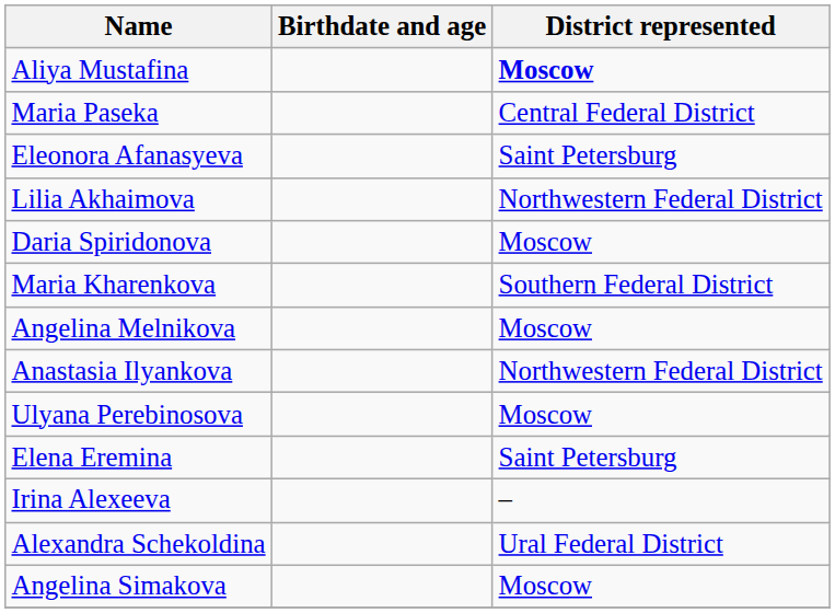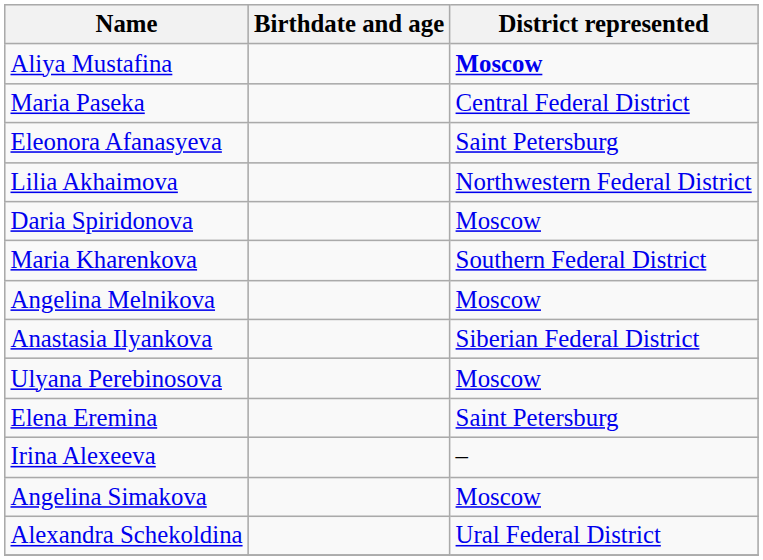 <table class="wikitable">
 <tr>
 <th>Name</th>
 <th>Birthdate and age</th>
 <th>District represented</th>
 </tr>
 <tr>
 <td><a href='#'>Aliya Mustafina</a></td>
 <td></td>
 <td><strong><a href='#'>Moscow</a></strong></td>
 </tr>
 <tr>
 <td><a href='#'>Maria Paseka</a></td>
 <td></td>
 <td><a href='#'>Central Federal District</a></td>
 </tr>
 <tr>
 <td><a href='#'>Eleonora Afanasyeva</a></td>
 <td></td>
 <td><a href='#'>Saint Petersburg</a></td>
 </tr>
 <tr>
 <td><a href='#'>Lilia Akhaimova</a></td>
 <td></td>
 <td><a href='#'>Northwestern Federal District</a></td>
 </tr>
 <tr>
 <td><a href='#'>Daria Spiridonova</a></td>
 <td></td>
 <td><a href='#'>Moscow</a></td>
 </tr>
 <tr>
 <td><a href='#'>Maria Kharenkova</a></td>
 <td></td>
 <td><a href='#'>Southern Federal District</a></td>
 </tr>
 <tr>
 <td><a href='#'>Angelina Melnikova</a></td>
 <td></td>
 <td><a href='#'>Moscow</a></td>
 </tr>
 <tr>
 <td><a href='#'>Anastasia Ilyankova</a></td>
 <td></td>
-<td><a href='#'>Northwestern Federal District</a></td>
+<td><a href='#'>Siberian Federal District</a></td>
 </tr>
 <tr>
 <td><a href='#'>Ulyana Perebinosova</a></td>
 <td></td>
 <td><a href='#'>Moscow</a></td>
 </tr>
 <tr>
 <td><a href='#'>Elena Eremina</a></td>
 <td></td>
 <td><a href='#'>Saint Petersburg</a></td>
 </tr>
 <tr>
 <td><a href='#'>Irina Alexeeva</a></td>
 <td></td>
 <td>–</td>
 </tr>
 <tr>
+<td><a href='#'>Angelina Simakova</a></td>
+<td></td>
+<td><a href='#'>Moscow</a></td>
+</tr>
+<tr>
 <td><a href='#'>Alexandra Schekoldina</a></td>
 <td></td>
 <td><a href='#'>Ural Federal District</a></td>
 </tr>
 <tr>
-<td><a href='#'>Angelina Simakova</a></td>
-<td></td>
-<td><a href='#'>Moscow</a></td>
-</tr>
-<tr>
 </tr>
 </table>
